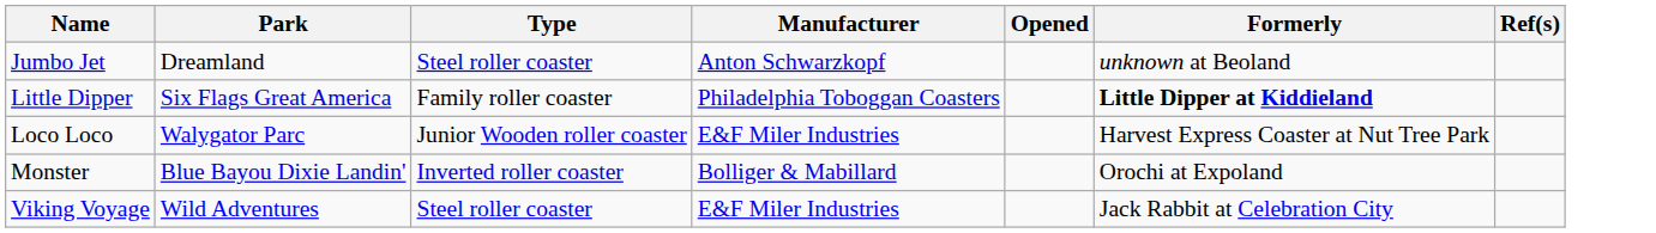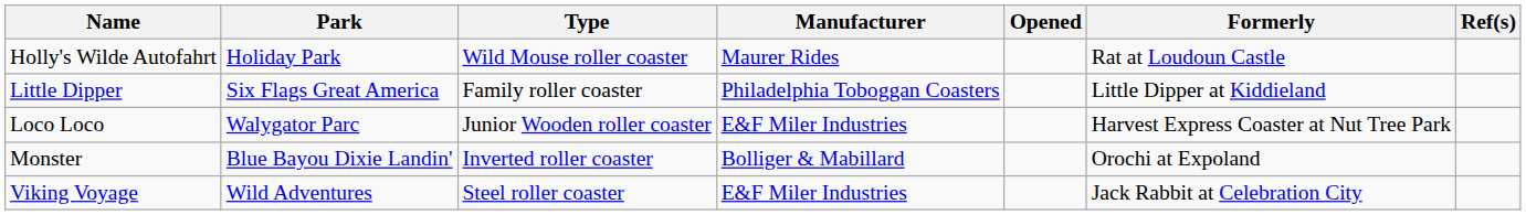 <table class="wikitable sortable">
 <tr>
 <th>Name</th>
 <th>Park</th>
 <th>Type</th>
 <th>Manufacturer</th>
 <th>Opened</th>
 <th>Formerly</th>
 <th>Ref(s)</th>
 </tr>
 <tr>
-<td><a href='#'>Jumbo Jet</a></td>
-<td>Dreamland</td>
-<td><a href='#'>Steel roller coaster</a></td>
-<td><a href='#'>Anton Schwarzkopf</a></td>
+<td>Holly's Wilde Autofahrt</td>
+<td><a href='#'>Holiday Park</a></td>
+<td><a href='#'>Wild Mouse roller coaster</a></td>
+<td><a href='#'>Maurer Rides</a></td>
 <td></td>
-<td><em>unknown</em> at Beoland</td>
+<td>Rat at <a href='#'>Loudoun Castle</a></td>
 <td></td>
 </tr>
 <tr>
 <td><a href='#'>Little Dipper</a></td>
 <td><a href='#'>Six Flags Great America</a></td>
 <td>Family roller coaster</td>
 <td><a href='#'>Philadelphia Toboggan Coasters</a></td>
 <td></td>
-<td><strong>Little Dipper at <a href='#'>Kiddieland</a></strong></td>
+<td>Little Dipper at <a href='#'>Kiddieland</a></td>
 <td></td>
 </tr>
 <tr>
 <td>Loco Loco</td>
 <td><a href='#'>Walygator Parc</a></td>
 <td>Junior <a href='#'>Wooden roller coaster</a></td>
 <td><a href='#'>E&F Miler Industries</a></td>
 <td></td>
 <td>Harvest Express Coaster at Nut Tree Park</td>
 <td></td>
 </tr>
 <tr>
 <td>Monster</td>
 <td><a href='#'>Blue Bayou Dixie Landin'</a></td>
 <td><a href='#'>Inverted roller coaster</a></td>
 <td><a href='#'>Bolliger & Mabillard</a></td>
 <td></td>
 <td>Orochi at Expoland</td>
 <td></td>
 </tr>
 <tr>
 <td><a href='#'>Viking Voyage</a></td>
 <td><a href='#'>Wild Adventures</a></td>
 <td><a href='#'>Steel roller coaster</a></td>
 <td><a href='#'>E&F Miler Industries</a></td>
 <td></td>
 <td>Jack Rabbit at <a href='#'>Celebration City</a></td>
 <td></td>
 </tr>
 </table>
